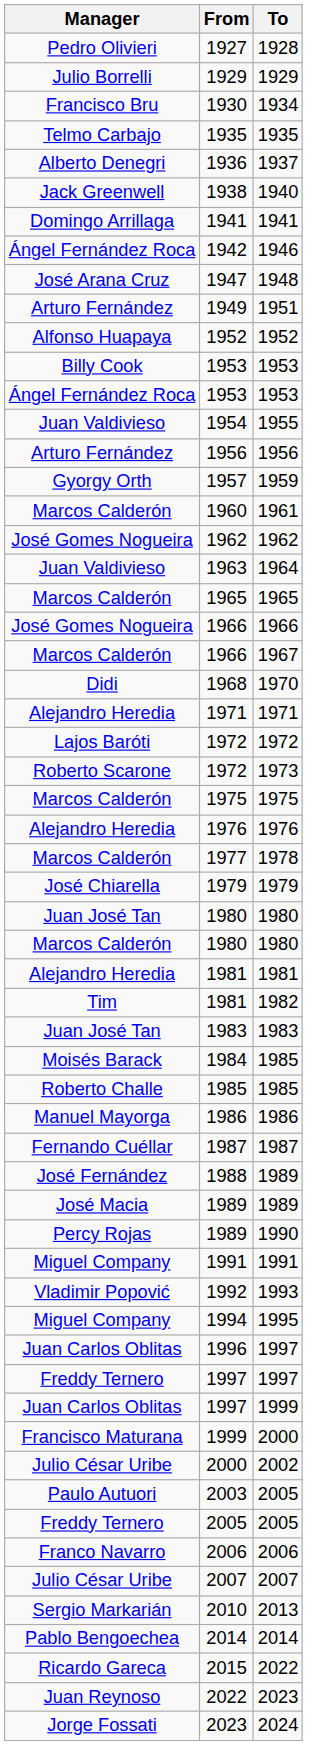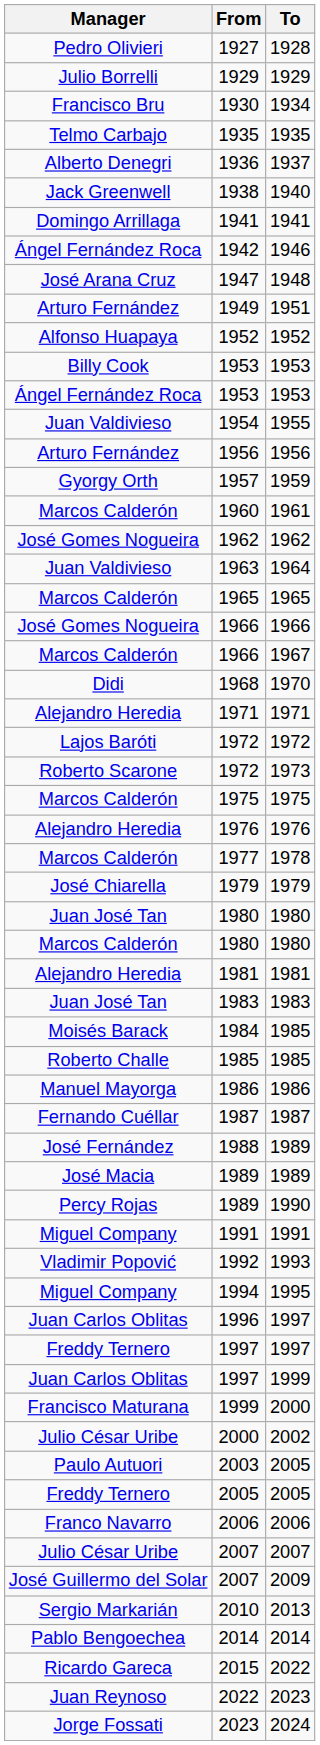 <table class="wikitable" style="text-align:center">
 <tr>
 <th>Manager</th>
 <th>From</th>
 <th>To</th>
 </tr>
 <tr>
 <td> <a href='#'>Pedro Olivieri</a></td>
 <td>1927</td>
 <td>1928</td>
 </tr>
 <tr>
 <td> <a href='#'>Julio Borrelli</a></td>
 <td>1929</td>
 <td>1929</td>
 </tr>
 <tr>
 <td> <a href='#'>Francisco Bru</a></td>
 <td>1930</td>
 <td>1934</td>
 </tr>
 <tr>
 <td> <a href='#'>Telmo Carbajo</a></td>
 <td>1935</td>
 <td>1935</td>
 </tr>
 <tr>
 <td> <a href='#'>Alberto Denegri</a></td>
 <td>1936</td>
 <td>1937</td>
 </tr>
 <tr>
 <td> <a href='#'>Jack Greenwell</a></td>
 <td>1938</td>
 <td>1940</td>
 </tr>
 <tr>
 <td> <a href='#'>Domingo Arrillaga</a></td>
 <td>1941</td>
 <td>1941</td>
 </tr>
 <tr>
 <td> <a href='#'>Ángel Fernández Roca</a></td>
 <td>1942</td>
 <td>1946</td>
 </tr>
 <tr>
 <td> <a href='#'>José Arana Cruz</a></td>
 <td>1947</td>
 <td>1948</td>
 </tr>
 <tr>
 <td> <a href='#'>Arturo Fernández</a></td>
 <td>1949</td>
 <td>1951</td>
 </tr>
 <tr>
 <td> <a href='#'>Alfonso Huapaya</a></td>
 <td>1952</td>
 <td>1952</td>
 </tr>
 <tr>
 <td> <a href='#'>Billy Cook</a></td>
 <td>1953</td>
 <td>1953</td>
 </tr>
 <tr>
 <td> <a href='#'>Ángel Fernández Roca</a></td>
 <td>1953</td>
 <td>1953</td>
 </tr>
 <tr>
 <td> <a href='#'>Juan Valdivieso</a></td>
 <td>1954</td>
 <td>1955</td>
 </tr>
 <tr>
 <td> <a href='#'>Arturo Fernández</a></td>
 <td>1956</td>
 <td>1956</td>
 </tr>
 <tr>
 <td> <a href='#'>Gyorgy Orth</a></td>
 <td>1957</td>
 <td>1959</td>
 </tr>
 <tr>
 <td> <a href='#'>Marcos Calderón</a></td>
 <td>1960</td>
 <td>1961</td>
 </tr>
 <tr>
 <td> <a href='#'>José Gomes Nogueira</a></td>
 <td>1962</td>
 <td>1962</td>
 </tr>
 <tr>
 <td> <a href='#'>Juan Valdivieso</a></td>
 <td>1963</td>
 <td>1964</td>
 </tr>
 <tr>
 <td> <a href='#'>Marcos Calderón</a></td>
 <td>1965</td>
 <td>1965</td>
 </tr>
 <tr>
 <td> <a href='#'>José Gomes Nogueira</a></td>
 <td>1966</td>
 <td>1966</td>
 </tr>
 <tr>
 <td> <a href='#'>Marcos Calderón</a></td>
 <td>1966</td>
 <td>1967</td>
 </tr>
 <tr>
 <td> <a href='#'>Didi</a></td>
 <td>1968</td>
 <td>1970</td>
 </tr>
 <tr>
 <td> <a href='#'>Alejandro Heredia</a></td>
 <td>1971</td>
 <td>1971</td>
 </tr>
 <tr>
 <td> <a href='#'>Lajos Baróti</a></td>
 <td>1972</td>
 <td>1972</td>
 </tr>
 <tr>
 <td> <a href='#'>Roberto Scarone</a></td>
 <td>1972</td>
 <td>1973</td>
 </tr>
 <tr>
 <td> <a href='#'>Marcos Calderón</a></td>
 <td>1975</td>
 <td>1975</td>
 </tr>
 <tr>
 <td> <a href='#'>Alejandro Heredia</a></td>
 <td>1976</td>
 <td>1976</td>
 </tr>
 <tr>
 <td> <a href='#'>Marcos Calderón</a></td>
 <td>1977</td>
 <td>1978</td>
 </tr>
 <tr>
 <td> <a href='#'>José Chiarella</a></td>
 <td>1979</td>
 <td>1979</td>
 </tr>
 <tr>
 <td> <a href='#'>Juan José Tan</a></td>
 <td>1980</td>
 <td>1980</td>
 </tr>
 <tr>
 <td> <a href='#'>Marcos Calderón</a></td>
 <td>1980</td>
 <td>1980</td>
 </tr>
 <tr>
 <td> <a href='#'>Alejandro Heredia</a></td>
 <td>1981</td>
 <td>1981</td>
 </tr>
 <tr>
-<td> <a href='#'>Tim</a></td>
-<td>1981</td>
-<td>1982</td>
-</tr>
-<tr>
 <td> <a href='#'>Juan José Tan</a></td>
 <td>1983</td>
 <td>1983</td>
 </tr>
 <tr>
 <td> <a href='#'>Moisés Barack</a></td>
 <td>1984</td>
 <td>1985</td>
 </tr>
 <tr>
 <td> <a href='#'>Roberto Challe</a></td>
 <td>1985</td>
 <td>1985</td>
 </tr>
 <tr>
 <td> <a href='#'>Manuel Mayorga</a></td>
 <td>1986</td>
 <td>1986</td>
 </tr>
 <tr>
 <td> <a href='#'>Fernando Cuéllar</a></td>
 <td>1987</td>
 <td>1987</td>
 </tr>
 <tr>
 <td> <a href='#'>José Fernández</a></td>
 <td>1988</td>
 <td>1989</td>
 </tr>
 <tr>
 <td> <a href='#'>José Macia</a></td>
 <td>1989</td>
 <td>1989</td>
 </tr>
 <tr>
 <td> <a href='#'>Percy Rojas</a></td>
 <td>1989</td>
 <td>1990</td>
 </tr>
 <tr>
 <td> <a href='#'>Miguel Company</a></td>
 <td>1991</td>
 <td>1991</td>
 </tr>
 <tr>
 <td> <a href='#'>Vladimir Popović</a></td>
 <td>1992</td>
 <td>1993</td>
 </tr>
 <tr>
 <td> <a href='#'>Miguel Company</a></td>
 <td>1994</td>
 <td>1995</td>
 </tr>
 <tr>
 <td> <a href='#'>Juan Carlos Oblitas</a></td>
 <td>1996</td>
 <td>1997</td>
 </tr>
 <tr>
 <td> <a href='#'>Freddy Ternero</a></td>
 <td>1997</td>
 <td>1997</td>
 </tr>
 <tr>
 <td> <a href='#'>Juan Carlos Oblitas</a></td>
 <td>1997</td>
 <td>1999</td>
 </tr>
 <tr>
 <td> <a href='#'>Francisco Maturana</a></td>
 <td>1999</td>
 <td>2000</td>
 </tr>
 <tr>
 <td> <a href='#'>Julio César Uribe</a></td>
 <td>2000</td>
 <td>2002</td>
 </tr>
 <tr>
 <td> <a href='#'>Paulo Autuori</a></td>
 <td>2003</td>
 <td>2005</td>
 </tr>
 <tr>
 <td> <a href='#'>Freddy Ternero</a></td>
 <td>2005</td>
 <td>2005</td>
 </tr>
 <tr>
 <td> <a href='#'>Franco Navarro</a></td>
 <td>2006</td>
 <td>2006</td>
 </tr>
 <tr>
 <td> <a href='#'>Julio César Uribe</a></td>
 <td>2007</td>
 <td>2007</td>
 </tr>
 <tr>
+<td> <a href='#'>José Guillermo del Solar</a></td>
+<td>2007</td>
+<td>2009</td>
+</tr>
+<tr>
 <td> <a href='#'>Sergio Markarián</a></td>
 <td>2010</td>
 <td>2013</td>
 </tr>
 <tr>
 <td> <a href='#'>Pablo Bengoechea</a></td>
 <td>2014</td>
 <td>2014</td>
 </tr>
 <tr>
 <td> <a href='#'>Ricardo Gareca</a></td>
 <td>2015</td>
 <td>2022</td>
 </tr>
 <tr>
 <td> <a href='#'>Juan Reynoso</a></td>
 <td>2022</td>
 <td>2023</td>
 </tr>
 <tr>
 <td> <a href='#'>Jorge Fossati</a></td>
 <td>2023</td>
 <td>2024</td>
 </tr>
 <tr>
 </tr>
 </table>
